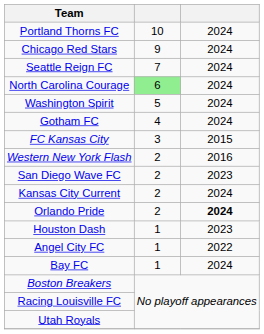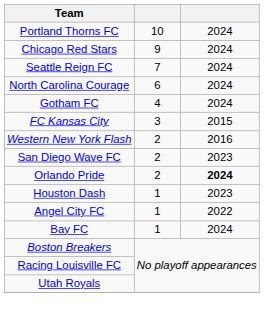 <table class="wikitable sortable" style="text-align:center">
 <tr>
 <th scope="col">Team</th>
 <th scope="col"></th>
 <th scope="col"></th>
 </tr>
 <tr>
 <td><a href='#'>Portland Thorns FC</a></td>
 <td>10</td>
 <td>2024</td>
 </tr>
 <tr>
 <td><a href='#'>Chicago Red Stars</a></td>
 <td>9</td>
 <td>2024</td>
 </tr>
 <tr>
 <td><a href='#'>Seattle Reign FC</a></td>
 <td>7</td>
 <td>2024</td>
 </tr>
 <tr>
 <td><a href='#'>North Carolina Courage</a></td>
-<td style="background: lightgreen;">6</td>
-<td>2024</td>
-</tr>
-<tr>
-<td><a href='#'>Washington Spirit</a></td>
-<td>5</td>
+<td>6</td>
 <td>2024</td>
 </tr>
 <tr>
 <td><a href='#'>Gotham FC</a></td>
 <td>4</td>
 <td>2024</td>
 </tr>
 <tr>
 <td><em><a href='#'>FC Kansas City</a></em></td>
 <td>3</td>
 <td>2015</td>
 </tr>
 <tr>
 <td><em><a href='#'>Western New York Flash</a></em></td>
 <td>2</td>
 <td>2016</td>
 </tr>
 <tr>
 <td><a href='#'>San Diego Wave FC</a></td>
 <td>2</td>
 <td>2023</td>
-</tr>
-<tr>
-<td><a href='#'>Kansas City Current</a></td>
-<td>2</td>
-<td>2024</td>
 </tr>
 <tr>
 <td><a href='#'>Orlando Pride</a></td>
 <td>2</td>
 <td><strong>2024</strong></td>
 </tr>
 <tr>
 <td><a href='#'>Houston Dash</a></td>
 <td>1</td>
 <td>2023</td>
 </tr>
 <tr>
 <td><a href='#'>Angel City FC</a></td>
 <td>1</td>
 <td>2022</td>
 </tr>
 <tr>
 <td><a href='#'>Bay FC</a></td>
 <td>1</td>
 <td>2024</td>
 </tr>
 <tr>
 <td><em><a href='#'>Boston Breakers</a></em></td>
 <td rowspan=3 colspan=2><em>No playoff appearances</em></td>
 </tr>
 <tr>
 <td><a href='#'>Racing Louisville FC</a></td>
 </tr>
 <tr>
 <td><a href='#'>Utah Royals</a></td>
 </tr>
 <tr>
 </tr>
 </table>
